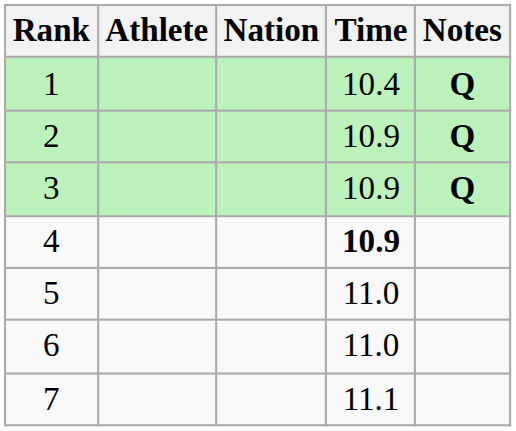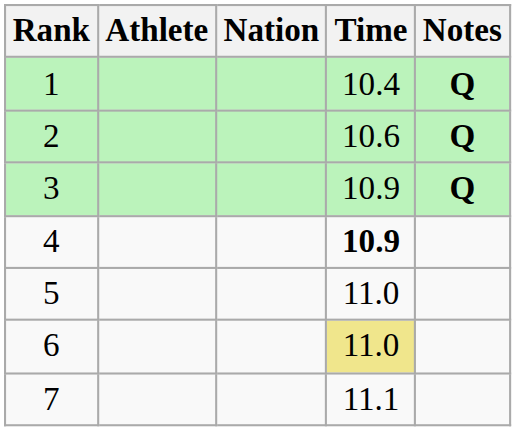 <table class="wikitable sortable" style="text-align:center">
 <tr>
 <th>Rank</th>
 <th>Athlete</th>
 <th>Nation</th>
 <th>Time</th>
 <th>Notes</th>
 </tr>
 <tr bgcolor=#bbf3bb>
 <td>1</td>
 <td align=left></td>
 <td align=left></td>
 <td>10.4</td>
 <td><strong>Q</strong></td>
 </tr>
 <tr bgcolor=#bbf3bb>
 <td>2</td>
 <td align=left></td>
 <td align=left></td>
-<td>10.9</td>
+<td>10.6</td>
 <td><strong>Q</strong></td>
 </tr>
 <tr bgcolor=#bbf3bb>
 <td>3</td>
 <td align=left></td>
 <td align=left></td>
 <td>10.9</td>
 <td><strong>Q</strong></td>
 </tr>
 <tr>
 <td>4</td>
 <td align=left></td>
 <td align=left></td>
 <td><strong>10.9</strong></td>
 <td></td>
 </tr>
 <tr>
 <td>5</td>
 <td align=left></td>
 <td align=left></td>
 <td>11.0</td>
 <td></td>
 </tr>
 <tr>
 <td>6</td>
 <td align=left></td>
 <td align=left></td>
-<td>11.0</td>
+<td style="background: khaki;">11.0</td>
 <td></td>
 </tr>
 <tr>
 <td>7</td>
 <td align=left></td>
 <td align=left></td>
 <td>11.1</td>
 <td></td>
 </tr>
 </table>
